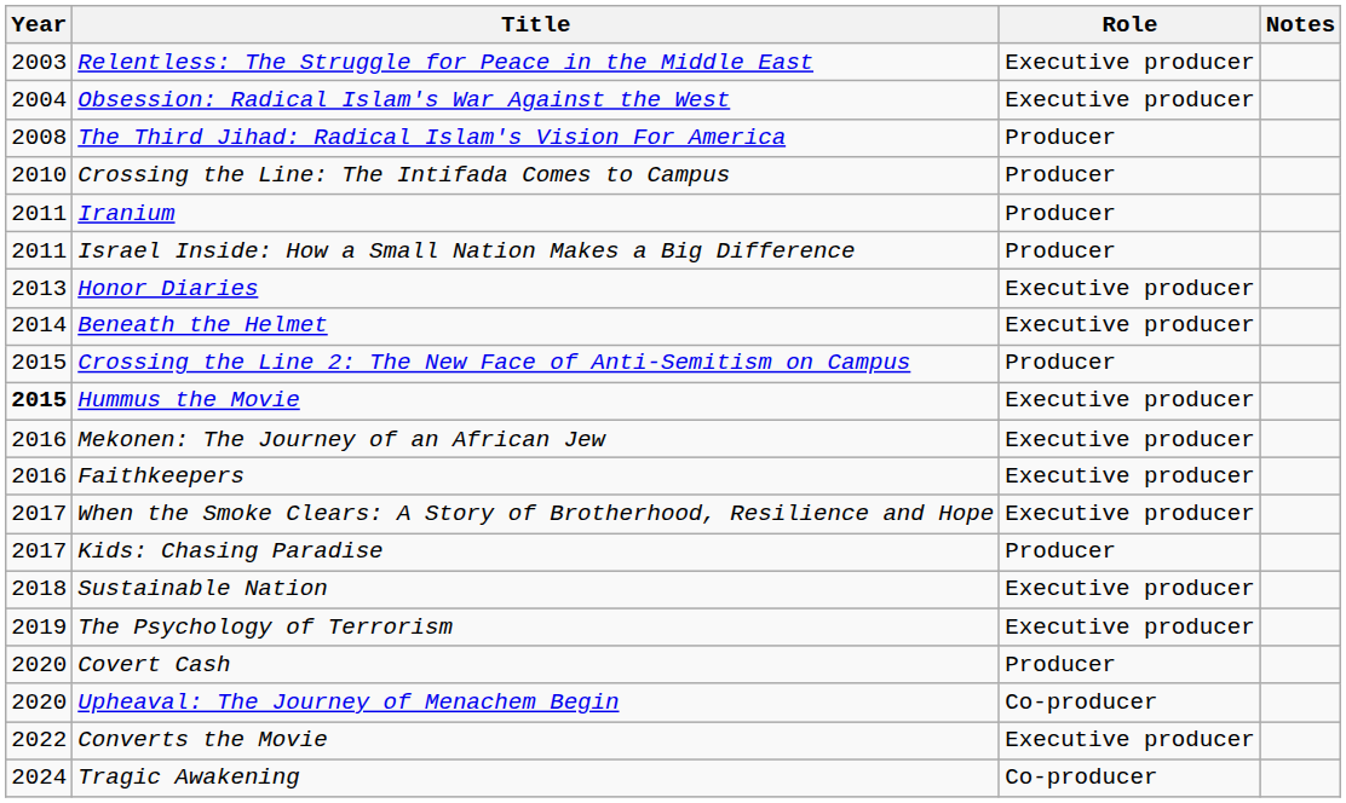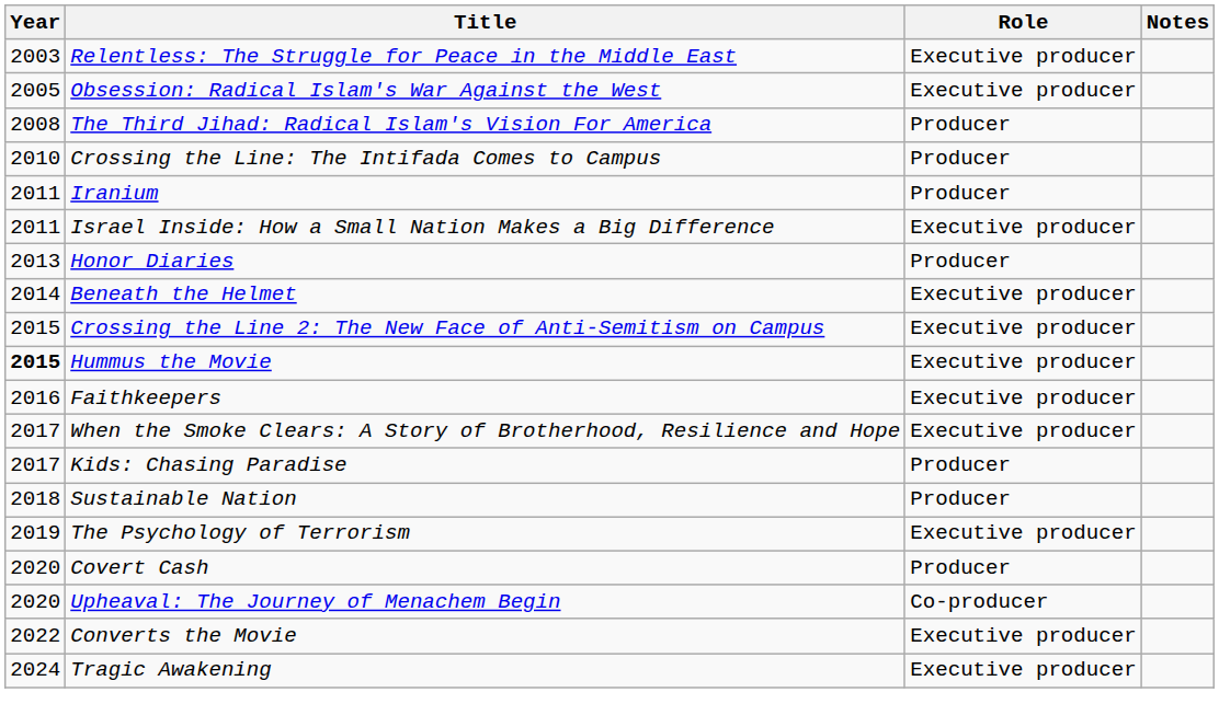 <table class="wikitable sortable">
 <tr>
 <th>Year</th>
 <th>Title</th>
 <th>Role</th>
 <th class="unsortable">Notes</th>
 </tr>
 <tr>
 <td>2003</td>
 <td><em><a href='#'>Relentless: The Struggle for Peace in the Middle East</a></em></td>
 <td>Executive producer</td>
 <td></td>
 </tr>
 <tr>
-<td>2004</td>
+<td>2005</td>
 <td><em><a href='#'>Obsession: Radical Islam's War Against the West</a></em></td>
 <td>Executive producer</td>
 <td></td>
 </tr>
 <tr>
 <td>2008</td>
 <td><em><a href='#'>The Third Jihad: Radical Islam's Vision For America</a></em></td>
 <td>Producer</td>
 <td></td>
 </tr>
 <tr>
 <td>2010</td>
 <td><em>Crossing the Line: The Intifada Comes to Campus</em></td>
 <td>Producer</td>
 <td></td>
 </tr>
 <tr>
 <td>2011</td>
 <td><em><a href='#'>Iranium</a></em></td>
 <td>Producer</td>
 <td></td>
 </tr>
 <tr>
 <td>2011</td>
 <td><em>Israel Inside: How a Small Nation Makes a Big Difference</em></td>
-<td>Producer</td>
+<td>Executive producer</td>
 <td></td>
 </tr>
 <tr>
 <td>2013</td>
 <td><em><a href='#'>Honor Diaries</a></em></td>
-<td>Executive producer</td>
+<td>Producer</td>
 <td></td>
 </tr>
 <tr>
 <td>2014</td>
 <td><em><a href='#'>Beneath the Helmet</a></em></td>
 <td>Executive producer</td>
 <td></td>
 </tr>
 <tr>
 <td>2015</td>
 <td><em><a href='#'>Crossing the Line 2: The New Face of Anti-Semitism on Campus</a></em></td>
-<td>Producer</td>
+<td>Executive producer</td>
 <td></td>
 </tr>
 <tr>
 <td><strong>2015</strong></td>
 <td><em><a href='#'>Hummus the Movie</a></em></td>
-<td>Executive producer</td>
-<td></td>
-</tr>
-<tr>
-<td>2016</td>
-<td><em>Mekonen: The Journey of an African Jew</em></td>
 <td>Executive producer</td>
 <td></td>
 </tr>
 <tr>
 <td>2016</td>
 <td><em>Faithkeepers</em></td>
 <td>Executive producer</td>
 <td></td>
 </tr>
 <tr>
 <td>2017</td>
 <td><em>When the Smoke Clears: A Story of Brotherhood, Resilience and Hope</em></td>
 <td>Executive producer</td>
 <td></td>
 </tr>
 <tr>
 <td>2017</td>
 <td><em>Kids: Chasing Paradise</em></td>
 <td>Producer</td>
 <td></td>
 </tr>
 <tr>
 <td>2018</td>
 <td><em>Sustainable Nation</em></td>
-<td>Executive producer</td>
+<td>Producer</td>
 <td></td>
 </tr>
 <tr>
 <td>2019</td>
 <td><em>The Psychology of Terrorism</em></td>
 <td>Executive producer</td>
 <td></td>
 </tr>
 <tr>
 <td>2020</td>
 <td><em>Covert Cash</em></td>
 <td>Producer</td>
 <td></td>
 </tr>
 <tr>
 <td>2020</td>
 <td><em><a href='#'>Upheaval: The Journey of Menachem Begin</a></em></td>
 <td>Co-producer</td>
 <td></td>
 </tr>
 <tr>
 <td>2022</td>
 <td><em>Converts the Movie</em></td>
 <td>Executive producer</td>
 <td></td>
 </tr>
 <tr>
 <td>2024</td>
 <td><em>Tragic Awakening</em></td>
-<td>Co-producer</td>
+<td>Executive producer</td>
 <td></td>
 </tr>
 </table>
